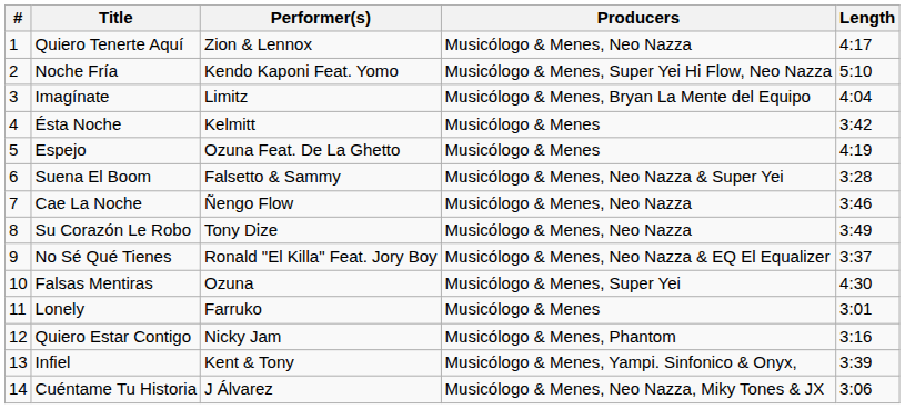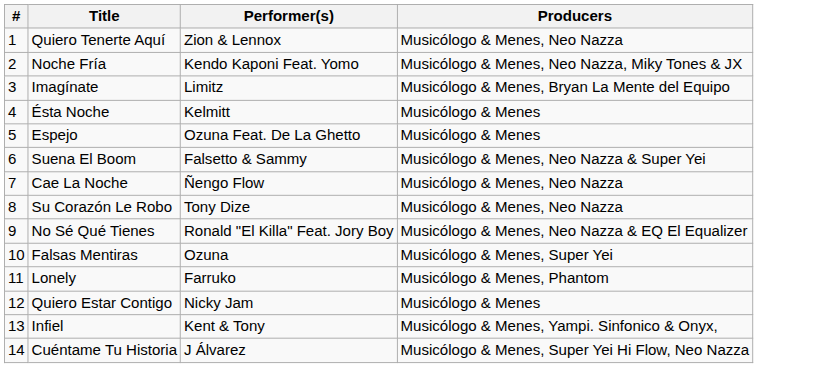 <table class="wikitable">
 <tr>
 <th align="center">#</th>
 <th align="center">Title</th>
 <th align="center">Performer(s)</th>
 <th align="center">Producers</th>
-<th align="center">Length</th>
 </tr>
 <tr>
 <td>1</td>
 <td>Quiero Tenerte Aquí</td>
 <td>Zion & Lennox</td>
 <td>Musicólogo & Menes, Neo Nazza</td>
-<td>4:17</td>
 </tr>
 <tr>
 <td>2</td>
 <td>Noche Fría</td>
 <td>Kendo Kaponi Feat. Yomo</td>
-<td>Musicólogo & Menes, Super Yei Hi Flow, Neo Nazza</td>
-<td>5:10</td>
+<td>Musicólogo & Menes, Neo Nazza, Miky Tones & JX</td>
 </tr>
 <tr>
 <td>3</td>
 <td>Imagínate</td>
 <td>Limitz</td>
 <td>Musicólogo & Menes, Bryan La Mente del Equipo</td>
-<td>4:04</td>
 </tr>
 <tr>
 <td>4</td>
 <td>Ésta Noche</td>
 <td>Kelmitt</td>
 <td>Musicólogo & Menes</td>
-<td>3:42</td>
 </tr>
 <tr>
 <td>5</td>
 <td>Espejo</td>
 <td>Ozuna Feat. De La Ghetto</td>
 <td>Musicólogo & Menes</td>
-<td>4:19</td>
 </tr>
 <tr>
 <td>6</td>
 <td>Suena El Boom</td>
 <td>Falsetto & Sammy</td>
 <td>Musicólogo & Menes, Neo Nazza & Super Yei</td>
-<td>3:28</td>
 </tr>
 <tr>
 <td>7</td>
 <td>Cae La Noche</td>
 <td>Ñengo Flow</td>
 <td>Musicólogo & Menes, Neo Nazza</td>
-<td>3:46</td>
 </tr>
 <tr>
 <td>8</td>
 <td>Su Corazón Le Robo</td>
 <td>Tony Dize</td>
 <td>Musicólogo & Menes, Neo Nazza</td>
-<td>3:49</td>
 </tr>
 <tr>
 <td>9</td>
 <td>No Sé Qué Tienes</td>
 <td>Ronald "El Killa" Feat. Jory Boy</td>
 <td>Musicólogo & Menes, Neo Nazza & EQ El Equalizer</td>
-<td>3:37</td>
 </tr>
 <tr>
 <td>10</td>
 <td>Falsas Mentiras</td>
 <td>Ozuna</td>
 <td>Musicólogo & Menes, Super Yei</td>
-<td>4:30</td>
 </tr>
 <tr>
 <td>11</td>
 <td>Lonely</td>
 <td>Farruko</td>
-<td>Musicólogo & Menes</td>
-<td>3:01</td>
+<td>Musicólogo & Menes, Phantom</td>
 </tr>
 <tr>
 <td>12</td>
 <td>Quiero Estar Contigo</td>
 <td>Nicky Jam</td>
-<td>Musicólogo & Menes, Phantom</td>
-<td>3:16</td>
+<td>Musicólogo & Menes</td>
 </tr>
 <tr>
 <td>13</td>
 <td>Infiel</td>
 <td>Kent & Tony</td>
 <td>Musicólogo & Menes, Yampi. Sinfonico & Onyx,</td>
-<td>3:39</td>
 </tr>
 <tr>
 <td>14</td>
 <td>Cuéntame Tu Historia</td>
 <td>J Álvarez</td>
-<td>Musicólogo & Menes, Neo Nazza, Miky Tones & JX</td>
-<td>3:06</td>
+<td>Musicólogo & Menes, Super Yei Hi Flow, Neo Nazza</td>
 </tr>
 </table>
